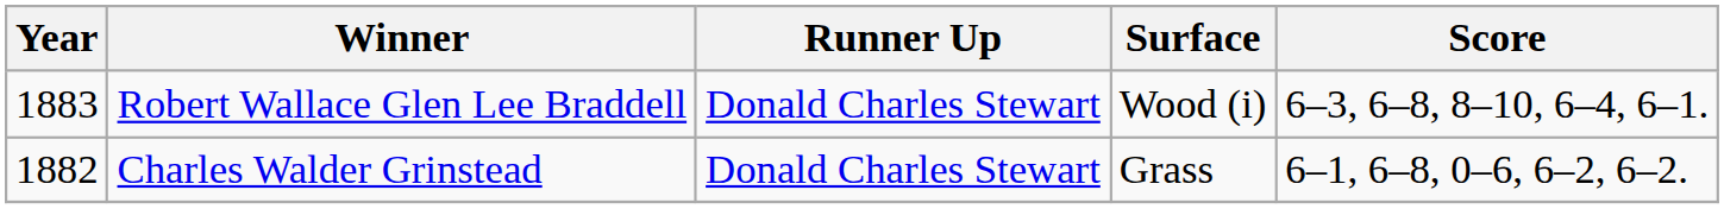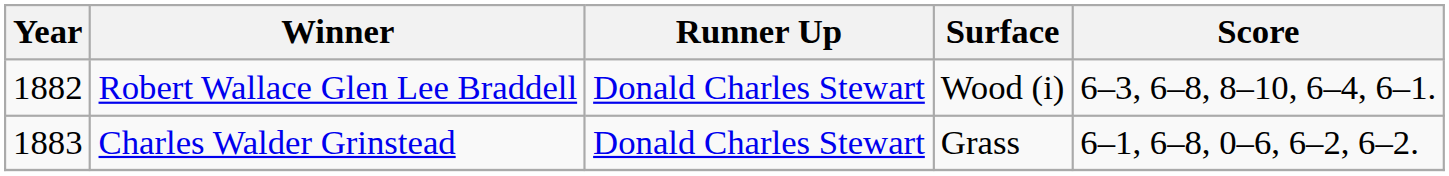 <table class="wikitable sortable">
 <tr>
 <th>Year</th>
 <th>Winner</th>
 <th>Runner Up</th>
 <th>Surface</th>
 <th>Score</th>
 </tr>
 <tr>
-<td>1883</td>
+<td>1882</td>
 <td> <a href='#'>Robert Wallace Glen Lee Braddell</a></td>
 <td> <a href='#'>Donald Charles Stewart</a></td>
 <td>Wood (i)</td>
 <td>6–3, 6–8, 8–10, 6–4, 6–1.</td>
 </tr>
 <tr>
-<td>1882</td>
+<td>1883</td>
 <td> <a href='#'>Charles Walder Grinstead</a></td>
 <td> <a href='#'>Donald Charles Stewart</a></td>
 <td>Grass</td>
 <td>6–1, 6–8, 0–6, 6–2, 6–2.</td>
 </tr>
 <tr>
 </tr>
 </table>
